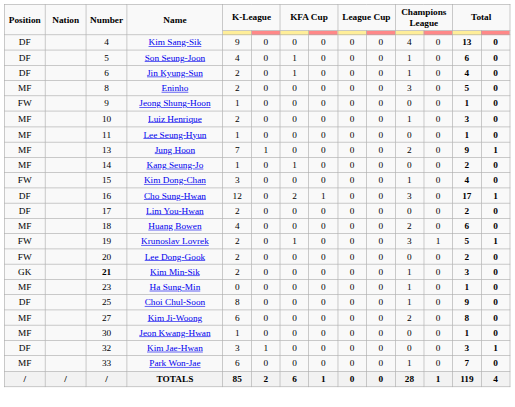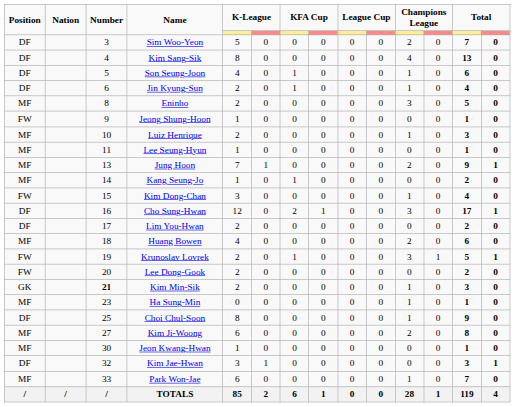 <table class="wikitable" style="font-size: 95%; text-align: center;">
 <tr>
 <td rowspan="2" width="60" align="center"><strong>Position</strong></td>
 <td rowspan="2" width="60" align="center"><strong>Nation</strong></td>
 <td rowspan="2" width="60" align="center"><strong>Number</strong></td>
 <td rowspan="2" width="150" align="center"><strong>Name</strong></td>
 <td colspan="2" width="80" align="center"><strong>K-League</strong></td>
 <td colspan="2" width="80" align="center"><strong>KFA Cup</strong></td>
 <td colspan="2" width="80" align="center"><strong>League Cup</strong></td>
 <td colspan="2" width="80" align="center"><strong>Champions League</strong></td>
 <td colspan="2" width="80" align="center"><strong>Total</strong></td>
 </tr>
 <tr>
 <th width="40" style="background: #FFEE99"></th>
 <th width="40" style="background: #FF8888"></th>
 <th width="40" style="background: #FFEE99"></th>
 <th width="40" style="background: #FF8888"></th>
 <th width="40" style="background: #FFEE99"></th>
 <th width="40" style="background: #FF8888"></th>
 <th width="40" style="background: #FFEE99"></th>
 <th width="40" style="background: #FF8888"></th>
 <th width="40" style="background: #FFEE99"></th>
 <th width="40" style="background: #FF8888"></th>
 </tr>
 <tr>
 <td>DF</td>
 <td></td>
+<td>3</td>
+<td><a href='#'>Sim Woo-Yeon</a></td>
+<td>5</td>
+<td>0</td>
+<td>0</td>
+<td>0</td>
+<td>0</td>
+<td>0</td>
+<td>2</td>
+<td>0</td>
+<td><strong>7</strong></td>
+<td><strong>0</strong></td>
+</tr>
+<tr>
+<td>DF</td>
+<td></td>
 <td>4</td>
 <td><a href='#'>Kim Sang-Sik</a></td>
-<td>9</td>
+<td>8</td>
 <td>0</td>
 <td>0</td>
 <td>0</td>
 <td>0</td>
 <td>0</td>
 <td>4</td>
 <td>0</td>
 <td><strong>13</strong></td>
 <td><strong>0</strong></td>
 </tr>
 <tr>
 <td>DF</td>
 <td></td>
 <td>5</td>
 <td><a href='#'>Son Seung-Joon</a></td>
 <td>4</td>
 <td>0</td>
 <td>1</td>
 <td>0</td>
 <td>0</td>
 <td>0</td>
 <td>1</td>
 <td>0</td>
 <td><strong>6</strong></td>
 <td><strong>0</strong></td>
 </tr>
 <tr>
 <td>DF</td>
 <td></td>
 <td>6</td>
 <td><a href='#'>Jin Kyung-Sun</a></td>
 <td>2</td>
 <td>0</td>
 <td>1</td>
 <td>0</td>
 <td>0</td>
 <td>0</td>
 <td>1</td>
 <td>0</td>
 <td><strong>4</strong></td>
 <td><strong>0</strong></td>
 </tr>
 <tr>
 <td>MF</td>
 <td></td>
 <td>8</td>
 <td><a href='#'>Eninho</a></td>
 <td>2</td>
 <td>0</td>
 <td>0</td>
 <td>0</td>
 <td>0</td>
 <td>0</td>
 <td>3</td>
 <td>0</td>
 <td><strong>5</strong></td>
 <td><strong>0</strong></td>
 </tr>
 <tr>
 <td>FW</td>
 <td></td>
 <td>9</td>
 <td><a href='#'>Jeong Shung-Hoon</a></td>
 <td>1</td>
 <td>0</td>
 <td>0</td>
 <td>0</td>
 <td>0</td>
 <td>0</td>
 <td>0</td>
 <td>0</td>
 <td><strong>1</strong></td>
 <td><strong>0</strong></td>
 </tr>
 <tr>
 <td>MF</td>
 <td></td>
 <td>10</td>
 <td><a href='#'>Luiz Henrique</a></td>
 <td>2</td>
 <td>0</td>
 <td>0</td>
 <td>0</td>
 <td>0</td>
 <td>0</td>
 <td>1</td>
 <td>0</td>
 <td><strong>3</strong></td>
 <td><strong>0</strong></td>
 </tr>
 <tr>
 <td>MF</td>
 <td></td>
 <td>11</td>
 <td><a href='#'>Lee Seung-Hyun</a></td>
 <td>1</td>
 <td>0</td>
 <td>0</td>
 <td>0</td>
 <td>0</td>
 <td>0</td>
 <td>0</td>
 <td>0</td>
 <td><strong>1</strong></td>
 <td><strong>0</strong></td>
 </tr>
 <tr>
 <td>MF</td>
 <td></td>
 <td>13</td>
 <td><a href='#'>Jung Hoon</a></td>
 <td>7</td>
 <td>1</td>
 <td>0</td>
 <td>0</td>
 <td>0</td>
 <td>0</td>
 <td>2</td>
 <td>0</td>
 <td><strong>9</strong></td>
 <td><strong>1</strong></td>
 </tr>
 <tr>
 <td>MF</td>
 <td></td>
 <td>14</td>
 <td><a href='#'>Kang Seung-Jo</a></td>
 <td>1</td>
 <td>0</td>
 <td>1</td>
 <td>0</td>
 <td>0</td>
 <td>0</td>
 <td>0</td>
 <td>0</td>
 <td><strong>2</strong></td>
 <td><strong>0</strong></td>
 </tr>
 <tr>
 <td>FW</td>
 <td></td>
 <td>15</td>
 <td><a href='#'>Kim Dong-Chan</a></td>
 <td>3</td>
 <td>0</td>
 <td>0</td>
 <td>0</td>
 <td>0</td>
 <td>0</td>
 <td>1</td>
 <td>0</td>
 <td><strong>4</strong></td>
 <td><strong>0</strong></td>
 </tr>
 <tr>
 <td>DF</td>
 <td></td>
 <td>16</td>
 <td><a href='#'>Cho Sung-Hwan</a></td>
 <td>12</td>
 <td>0</td>
 <td>2</td>
 <td>1</td>
 <td>0</td>
 <td>0</td>
 <td>3</td>
 <td>0</td>
 <td><strong>17</strong></td>
 <td><strong>1</strong></td>
 </tr>
 <tr>
 <td>DF</td>
 <td></td>
 <td>17</td>
 <td><a href='#'>Lim You-Hwan</a></td>
 <td>2</td>
 <td>0</td>
 <td>0</td>
 <td>0</td>
 <td>0</td>
 <td>0</td>
 <td>0</td>
 <td>0</td>
 <td><strong>2</strong></td>
 <td><strong>0</strong></td>
 </tr>
 <tr>
 <td>MF</td>
 <td></td>
 <td>18</td>
 <td><a href='#'>Huang Bowen</a></td>
 <td>4</td>
 <td>0</td>
 <td>0</td>
 <td>0</td>
 <td>0</td>
 <td>0</td>
 <td>2</td>
 <td>0</td>
 <td><strong>6</strong></td>
 <td><strong>0</strong></td>
 </tr>
 <tr>
 <td>FW</td>
 <td></td>
 <td>19</td>
 <td><a href='#'>Krunoslav Lovrek</a></td>
 <td>2</td>
 <td>0</td>
 <td>1</td>
 <td>0</td>
 <td>0</td>
 <td>0</td>
 <td>3</td>
 <td>1</td>
 <td><strong>5</strong></td>
 <td><strong>1</strong></td>
 </tr>
 <tr>
 <td>FW</td>
 <td></td>
 <td>20</td>
 <td><a href='#'>Lee Dong-Gook</a></td>
 <td>2</td>
 <td>0</td>
 <td>0</td>
 <td>0</td>
 <td>0</td>
 <td>0</td>
 <td>0</td>
 <td>0</td>
 <td><strong>2</strong></td>
 <td><strong>0</strong></td>
 </tr>
 <tr>
 <td>GK</td>
 <td></td>
 <td><strong>21</strong></td>
 <td><a href='#'>Kim Min-Sik</a></td>
 <td>2</td>
 <td>0</td>
 <td>0</td>
 <td>0</td>
 <td>0</td>
 <td>0</td>
 <td>1</td>
 <td>0</td>
 <td><strong>3</strong></td>
 <td><strong>0</strong></td>
 </tr>
 <tr>
 <td>MF</td>
 <td></td>
 <td>23</td>
 <td><a href='#'>Ha Sung-Min</a></td>
 <td>0</td>
 <td>0</td>
 <td>0</td>
 <td>0</td>
 <td>0</td>
 <td>0</td>
 <td>1</td>
 <td>0</td>
 <td><strong>1</strong></td>
 <td><strong>0</strong></td>
 </tr>
 <tr>
 <td>DF</td>
 <td></td>
 <td>25</td>
 <td><a href='#'>Choi Chul-Soon</a></td>
 <td>8</td>
 <td>0</td>
 <td>0</td>
 <td>0</td>
 <td>0</td>
 <td>0</td>
 <td>1</td>
 <td>0</td>
 <td><strong>9</strong></td>
 <td><strong>0</strong></td>
 </tr>
 <tr>
 <td>MF</td>
 <td></td>
 <td>27</td>
 <td><a href='#'>Kim Ji-Woong</a></td>
 <td>6</td>
 <td>0</td>
 <td>0</td>
 <td>0</td>
 <td>0</td>
 <td>0</td>
 <td>2</td>
 <td>0</td>
 <td><strong>8</strong></td>
 <td><strong>0</strong></td>
 </tr>
 <tr>
 <td>MF</td>
 <td></td>
 <td>30</td>
 <td><a href='#'>Jeon Kwang-Hwan</a></td>
 <td>1</td>
 <td>0</td>
 <td>0</td>
 <td>0</td>
 <td>0</td>
 <td>0</td>
 <td>0</td>
 <td>0</td>
 <td><strong>1</strong></td>
 <td><strong>0</strong></td>
 </tr>
 <tr>
 <td>DF</td>
 <td></td>
 <td>32</td>
 <td><a href='#'>Kim Jae-Hwan</a></td>
 <td>3</td>
 <td>1</td>
 <td>0</td>
 <td>0</td>
 <td>0</td>
 <td>0</td>
 <td>0</td>
 <td>0</td>
 <td><strong>3</strong></td>
 <td><strong>1</strong></td>
 </tr>
 <tr>
 <td>MF</td>
 <td></td>
 <td>33</td>
 <td><a href='#'>Park Won-Jae</a></td>
 <td>6</td>
 <td>0</td>
 <td>0</td>
 <td>0</td>
 <td>0</td>
 <td>0</td>
 <td>1</td>
 <td>0</td>
 <td><strong>7</strong></td>
 <td><strong>0</strong></td>
 </tr>
 <tr>
 <th>/</th>
 <th>/</th>
 <th>/</th>
 <th>TOTALS</th>
 <th>85</th>
 <th>2</th>
 <th>6</th>
 <th>1</th>
 <th>0</th>
 <th>0</th>
 <th>28</th>
 <th>1</th>
 <th>119</th>
 <th>4</th>
 </tr>
 </table>
